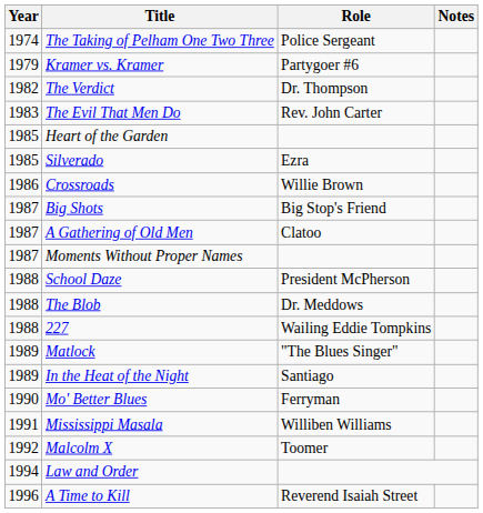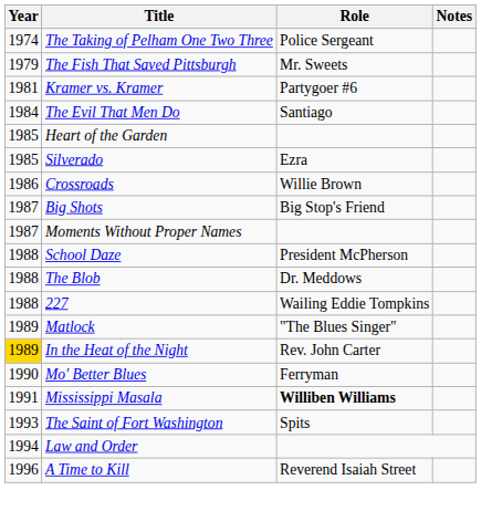 <table class="wikitable">
 <tr>
 <th>Year</th>
 <th>Title</th>
 <th>Role</th>
 <th>Notes</th>
 </tr>
 <tr>
 <td>1974</td>
 <td><em><a href='#'>The Taking of Pelham One Two Three</a></em></td>
 <td>Police Sergeant</td>
 <td></td>
 </tr>
 <tr>
 <td>1979</td>
+<td><em><a href='#'>The Fish That Saved Pittsburgh</a></em></td>
+<td>Mr. Sweets</td>
+<td></td>
+</tr>
+<tr>
+<td>1981</td>
 <td><em><a href='#'>Kramer vs. Kramer</a></em></td>
 <td>Partygoer #6</td>
 <td></td>
 </tr>
 <tr>
-<td>1982</td>
-<td><em><a href='#'>The Verdict</a></em></td>
-<td>Dr. Thompson</td>
-<td></td>
-</tr>
-<tr>
-<td>1983</td>
+<td>1984</td>
 <td><em><a href='#'>The Evil That Men Do</a></em></td>
-<td>Rev. John Carter</td>
+<td>Santiago</td>
 <td></td>
 </tr>
 <tr>
 <td>1985</td>
 <td><em>Heart of the Garden</em></td>
 <td></td>
 <td></td>
 </tr>
 <tr>
 <td>1985</td>
 <td><em><a href='#'>Silverado</a></em></td>
 <td>Ezra</td>
 <td></td>
 </tr>
 <tr>
 <td>1986</td>
 <td><em><a href='#'>Crossroads</a></em></td>
 <td>Willie Brown</td>
 <td></td>
 </tr>
 <tr>
 <td>1987</td>
 <td><em><a href='#'>Big Shots</a></em></td>
 <td>Big Stop's Friend</td>
-<td></td>
-</tr>
-<tr>
-<td>1987</td>
-<td><em><a href='#'>A Gathering of Old Men</a></em></td>
-<td>Clatoo</td>
 <td></td>
 </tr>
 <tr>
 <td>1987</td>
 <td><em>Moments Without Proper Names</em></td>
 <td></td>
 <td></td>
 </tr>
 <tr>
 <td>1988</td>
 <td><em><a href='#'>School Daze</a></em></td>
 <td>President McPherson</td>
 <td></td>
 </tr>
 <tr>
 <td>1988</td>
 <td><em><a href='#'>The Blob</a></em></td>
 <td>Dr. Meddows</td>
 </tr>
 <tr>
 <td>1988</td>
 <td><em><a href='#'>227</a></em></td>
 <td>Wailing Eddie Tompkins</td>
 <td></td>
 </tr>
 <tr>
 <td>1989</td>
 <td><em><a href='#'>Matlock</a></em></td>
 <td>"The Blues Singer"</td>
 </tr>
 <tr>
-<td>1989</td>
+<td style="background: gold;">1989</td>
 <td><em><a href='#'>In the Heat of the Night</a></em></td>
-<td>Santiago</td>
+<td>Rev. John Carter</td>
 <td></td>
 </tr>
 <tr>
 <td>1990</td>
 <td><em><a href='#'>Mo' Better Blues</a></em></td>
 <td>Ferryman</td>
 <td></td>
 </tr>
 <tr>
 <td>1991</td>
 <td><em><a href='#'>Mississippi Masala</a></em></td>
-<td>Williben Williams</td>
+<td><strong>Williben Williams</strong></td>
 <td></td>
 </tr>
 <tr>
-<td>1992</td>
-<td><em><a href='#'>Malcolm X</a></em></td>
-<td>Toomer</td>
+<td>1993</td>
+<td><em><a href='#'>The Saint of Fort Washington</a></em></td>
+<td>Spits</td>
 <td></td>
 </tr>
 <tr>
 <td>1994</td>
 <td><em> <a href='#'>Law and Order</a> </em></td>
 </tr>
 <tr>
 <td>1996</td>
 <td><em><a href='#'>A Time to Kill</a></em></td>
 <td>Reverend Isaiah Street</td>
 <td></td>
 </tr>
 </table>
